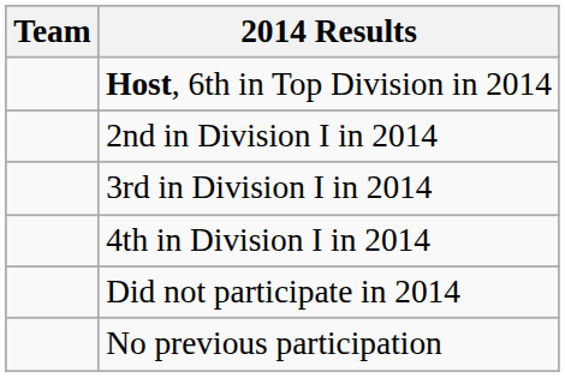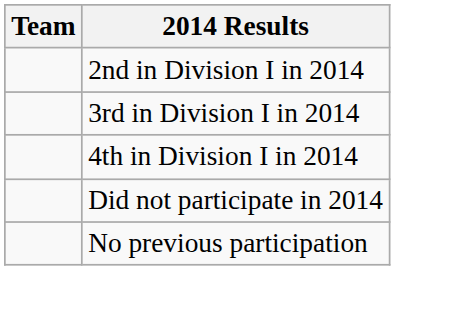 <table class="wikitable">
 <tr>
 <th>Team</th>
 <th>2014 Results</th>
-</tr>
-<tr>
-<td></td>
-<td><strong>Host</strong>, 6th in Top Division in 2014</td>
 </tr>
 <tr>
 <td></td>
 <td>2nd in Division I in 2014</td>
 </tr>
 <tr>
 <td></td>
 <td>3rd in Division I in 2014</td>
 </tr>
 <tr>
 <td></td>
 <td>4th in Division I in 2014</td>
 </tr>
 <tr>
 <td></td>
 <td>Did not participate in 2014</td>
 </tr>
 <tr>
 <td></td>
 <td>No previous participation</td>
 </tr>
 </table>
